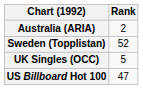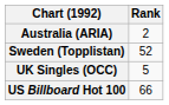 <table class="wikitable sortable plainrowheaders" style="text-align:center">
 <tr>
 <th>Chart (1992)</th>
 <th>Rank</th>
 </tr>
 <tr>
 <th scope="row">Australia (ARIA)</th>
 <td>2</td>
 </tr>
 <tr>
 <th scope="row">Sweden (Topplistan)</th>
 <td>52</td>
 </tr>
 <tr>
 <th scope="row">UK Singles (OCC)</th>
 <td>5</td>
 </tr>
 <tr>
 <th scope="row">US <em>Billboard</em> Hot 100</th>
-<td>47</td>
+<td>66</td>
 </tr>
 </table>
